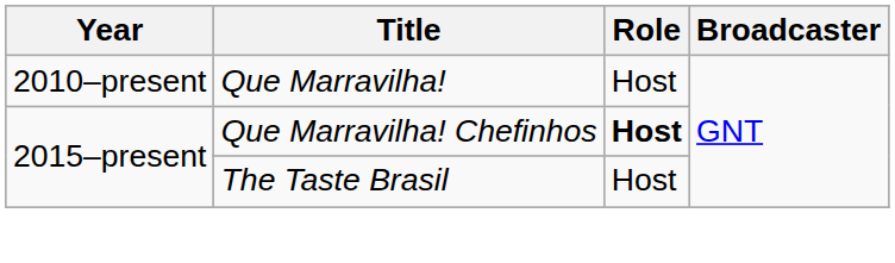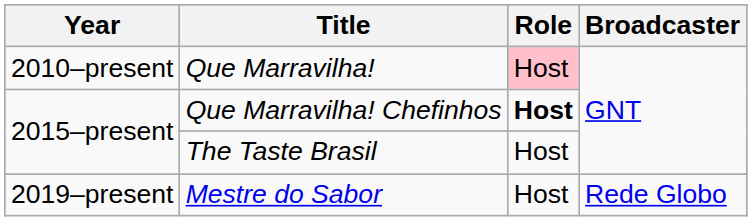 <table class="wikitable sortable">
 <tr>
 <th>Year</th>
 <th>Title</th>
 <th>Role</th>
 <th>Broadcaster</th>
 </tr>
 <tr>
 <td>2010–present</td>
 <td><em>Que Marravilha!</em></td>
-<td>Host</td>
+<td style="background: pink;">Host</td>
 <td rowspan=3><a href='#'>GNT</a></td>
 </tr>
 <tr>
 <td rowspan=2>2015–present</td>
 <td><em>Que Marravilha! Chefinhos</em></td>
 <td><strong>Host</strong></td>
 </tr>
 <tr>
 <td><em>The Taste Brasil</em></td>
 <td>Host</td>
 </tr>
+<tr>
+<td>2019–present</td>
+<td><em><a href='#'>Mestre do Sabor</a></em></td>
+<td>Host</td>
+<td><a href='#'>Rede Globo</a></td>
+</tr>
 </table>
